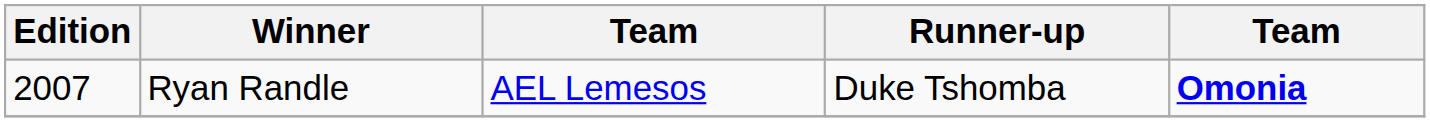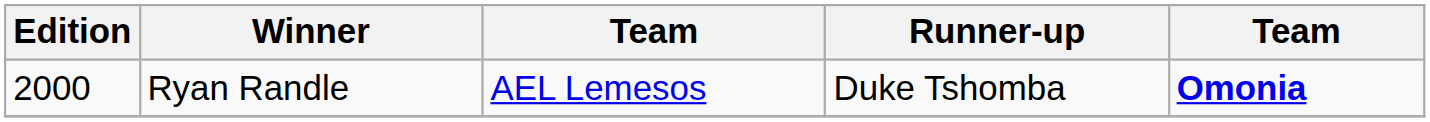 <table class="wikitable">
 <tr>
 <th>Edition</th>
 <th width=150>Winner</th>
 <th width=150>Team</th>
 <th width=150>Runner-up</th>
 <th width=110>Team</th>
 </tr>
 <tr>
-<td>2007</td>
+<td>2000</td>
 <td> Ryan Randle</td>
 <td> <a href='#'>AEL Lemesos</a></td>
 <td> Duke Tshomba</td>
 <td><strong> <a href='#'>Omonia</a></strong></td>
 </tr>
 <tr>
 </tr>
 </table>
